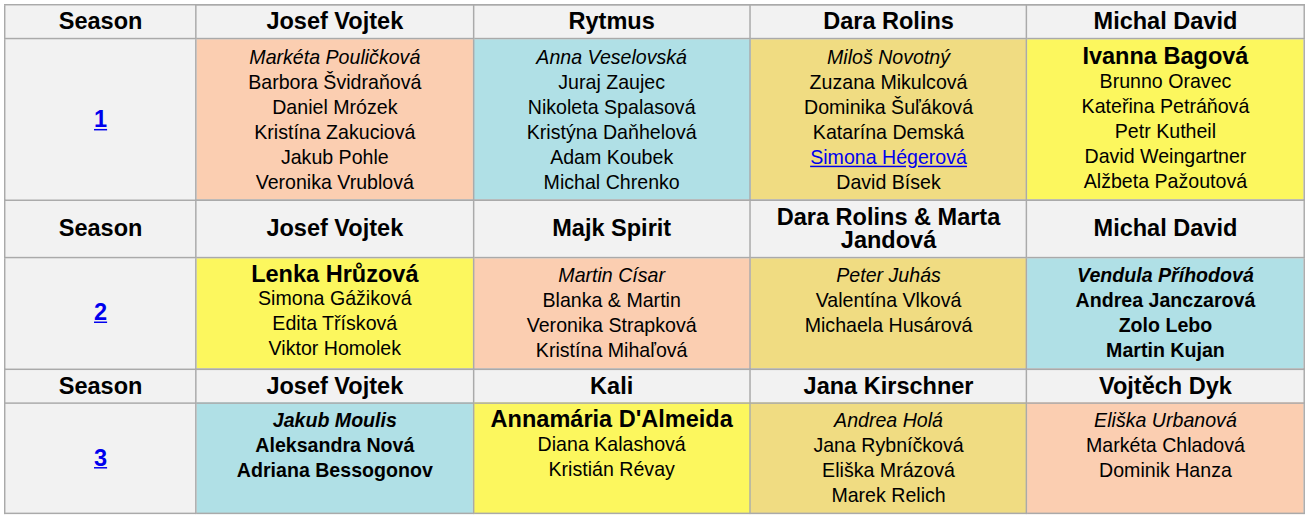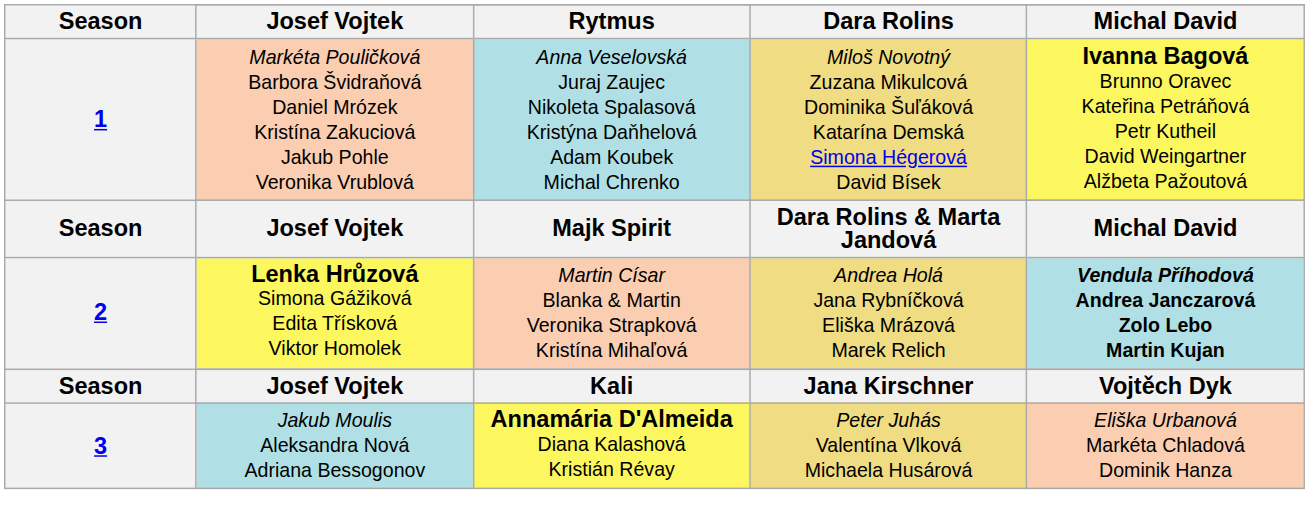 <table class="wikitable" style="text-align:center; line-height:16px; width:70%;">
 <tr>
 <th rowspan="2" style="width:9%;">Season</th>
 </tr>
 <tr>
 <th style="width:13%;" scope="col">Josef Vojtek</th>
 <th style="width:13%;" scope="col">Rytmus</th>
 <th style="width:13%;" scope="col">Dara Rolins</th>
 <th style="width:13%;" scope="col">Michal David</th>
 </tr>
 <tr valign="top">
 <th scope="row" style="vertical-align:middle;"><a href='#'>1</a></th>
 <td style="background:#FBCEB1;"><small><em>Markéta Pouličková</em><br>Barbora Švidraňová<br>Daniel Mrózek<br>Kristína Zakuciová<br>Jakub Pohle<br>Veronika Vrublová</small></td>
 <td style="background:#B0E0E6;"><small><em>Anna Veselovská</em><br>Juraj Zaujec<br>Nikoleta Spalasová<br>Kristýna Daňhelová<br>Adam Koubek<br>Michal Chrenko</small></td>
 <td style="background:#F0DC82;"><small><em>Miloš Novotný</em><br>Zuzana Mikulcová<br>Dominika Šuľáková<br>Katarína Demská<br><a href='#'>Simona Hégerová</a><br>David Bísek</small></td>
 <td style="background:#FCF75E;"><strong>Ivanna Bagová</strong><br><small>Brunno Oravec<br>Kateřina Petráňová<br>Petr Kutheil<br>David Weingartner<br>Alžbeta Pažoutová</small></td>
 </tr>
 <tr>
 <th rowspan="2" style="width:9%;">Season</th>
 </tr>
 <tr>
 <th style="width:13%;" scope="col">Josef Vojtek</th>
 <th style="width:13%;" scope="col">Majk Spirit</th>
 <th style="width:13%;" scope="col">Dara Rolins & Marta Jandová</th>
 <th style="width:13%;" scope="col">Michal David</th>
 </tr>
 <tr valign="top">
 <th scope="row" style="vertical-align:middle;"><a href='#'>2</a></th>
 <td style="background:#FCF75E;"><strong>Lenka Hrůzová</strong><br><small>Simona Gážiková<br>Edita Třísková<br>Viktor Homolek</small></td>
 <td style="background:#FBCEB1;"><small><em>Martin Císar</em><br>Blanka & Martin<br>Veronika Strapková<br>Kristína Mihaľová</small></td>
-<td style="background:#F0DC82;"><small><em>Peter Juhás</em><br>Valentína Vlková<br>Michaela Husárová</small></td>
+<td style="background:#F0DC82;"><small><em>Andrea Holá</em><br>Jana Rybníčková<br>Eliška Mrázová<br>Marek Relich</small></td>
 <td style="background:#B0E0E6;"><strong><small><em>Vendula Příhodová</em><br>Andrea Janczarová<br>Zolo Lebo<br>Martin Kujan</small></strong></td>
 </tr>
 <tr>
 <th rowspan="2" style="width:9%;">Season</th>
 </tr>
 <tr>
 <th style="width:13%;" scope="col">Josef Vojtek</th>
 <th style="width:13%;" scope="col">Kali</th>
 <th style="width:13%;" scope="col">Jana Kirschner</th>
 <th style="width:13%;" scope="col">Vojtěch Dyk</th>
 </tr>
 <tr valign="top">
 <th scope="row" style="vertical-align:middle;"><a href='#'>3</a></th>
-<td style="background:#B0E0E6;"><strong><small><em>Jakub Moulis</em><br>Aleksandra Nová<br>Adriana Bessogonov</small></strong></td>
+<td style="background:#B0E0E6;"><small><em>Jakub Moulis</em><br>Aleksandra Nová<br>Adriana Bessogonov</small></td>
 <td style="background:#FCF75E;"><strong>Annamária D'Almeida</strong><br><small>Diana Kalashová<br>Kristián Révay</small></td>
-<td style="background:#F0DC82;"><small><em>Andrea Holá</em><br>Jana Rybníčková<br>Eliška Mrázová<br>Marek Relich</small></td>
+<td style="background:#F0DC82;"><small><em>Peter Juhás</em><br>Valentína Vlková<br>Michaela Husárová</small></td>
 <td style="background:#FBCEB1;"><small><em>Eliška Urbanová</em><br>Markéta Chladová<br>Dominik Hanza</small></td>
 </tr>
 </table>
